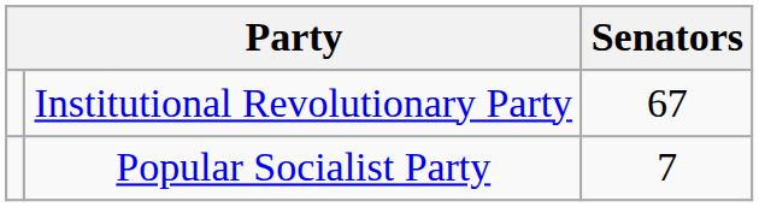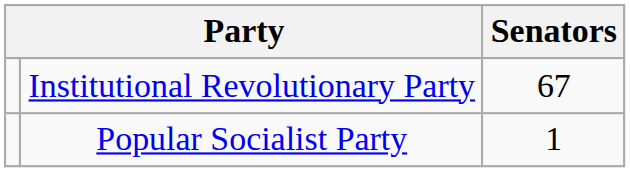 <table class="wikitable" width="auto" style="text-align: center">
 <tr style="background:#efefef;">
 <th Colspan=2><strong>Party</strong></th>
 <th><strong>Senators</strong></th>
 </tr>
 <tr>
 <td></td>
 <td><a href='#'>Institutional Revolutionary Party</a></td>
 <td>67</td>
 </tr>
 <tr>
 <td></td>
 <td><a href='#'>Popular Socialist Party</a></td>
-<td>7</td>
+<td>1</td>
 </tr>
 </table>
